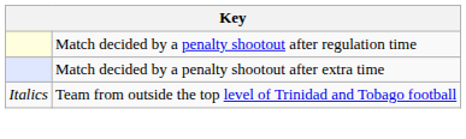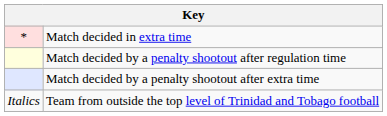 <table class="wikitable" style="font-size:90%;">
 <tr>
 <th colspan="2">Key</th>
+</tr>
+<tr>
+<td style="background-color:#FFDFDF" align="center">*</td>
+<td align="left">Match decided in <a href='#'>extra time</a></td>
 </tr>
 <tr>
 <td style="background-color:#FFFFDD" align="center"></td>
 <td align="left">Match decided by a <a href='#'>penalty shootout</a> after regulation time</td>
 </tr>
 <tr>
 <td style="background-color:#DFE7FF" align="center"></td>
 <td align="left">Match decided by a penalty shootout after extra time</td>
 </tr>
 <tr>
 <td align=center><em>Italics</em></td>
 <td>Team from outside the top <a href='#'>level of Trinidad and Tobago football</a></td>
 </tr>
 </table>
